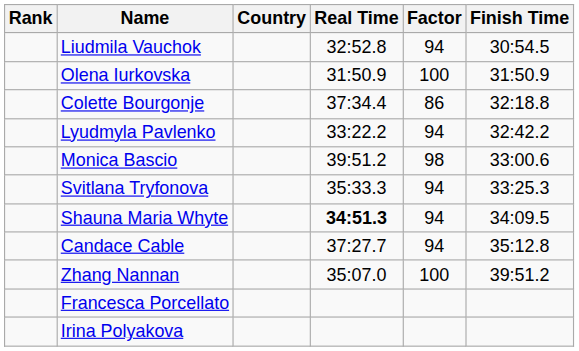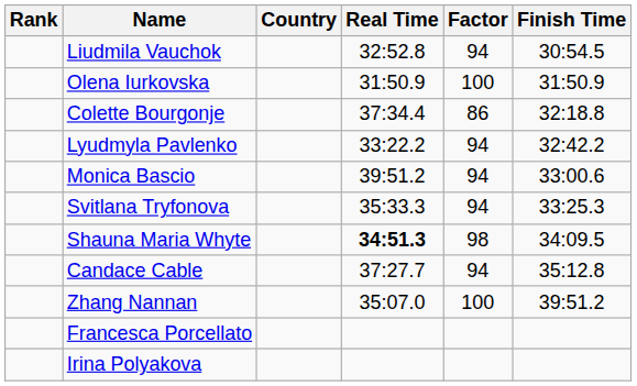 <table class="wikitable sortable" style="text-align:center">
 <tr>
 <th>Rank</th>
 <th>Name</th>
 <th>Country</th>
 <th>Real Time</th>
 <th>Factor</th>
 <th>Finish Time</th>
 </tr>
 <tr>
 <td></td>
 <td align=left><a href='#'>Liudmila Vauchok</a></td>
 <td align=left></td>
 <td>32:52.8</td>
 <td>94</td>
 <td>30:54.5</td>
 </tr>
 <tr>
 <td></td>
 <td align=left><a href='#'>Olena Iurkovska</a></td>
 <td align=left></td>
 <td>31:50.9</td>
 <td>100</td>
 <td>31:50.9</td>
 </tr>
 <tr>
 <td></td>
 <td align=left><a href='#'>Colette Bourgonje</a></td>
 <td align=left></td>
 <td>37:34.4</td>
 <td>86</td>
 <td>32:18.8</td>
 </tr>
 <tr>
 <td></td>
 <td align=left><a href='#'>Lyudmyla Pavlenko</a></td>
 <td align=left></td>
 <td>33:22.2</td>
 <td>94</td>
 <td>32:42.2</td>
 </tr>
 <tr>
 <td></td>
 <td align=left><a href='#'>Monica Bascio</a></td>
 <td align=left></td>
 <td>39:51.2</td>
-<td>98</td>
+<td>94</td>
 <td>33:00.6</td>
 </tr>
 <tr>
 <td></td>
 <td align=left><a href='#'>Svitlana Tryfonova</a></td>
 <td align=left></td>
 <td>35:33.3</td>
 <td>94</td>
 <td>33:25.3</td>
 </tr>
 <tr>
 <td></td>
 <td align=left><a href='#'>Shauna Maria Whyte</a></td>
 <td align=left></td>
 <td><strong>34:51.3</strong></td>
-<td>94</td>
+<td>98</td>
 <td>34:09.5</td>
 </tr>
 <tr>
 <td></td>
 <td align=left><a href='#'>Candace Cable</a></td>
 <td align=left></td>
 <td>37:27.7</td>
 <td>94</td>
 <td>35:12.8</td>
 </tr>
 <tr>
 <td></td>
 <td align=left><a href='#'>Zhang Nannan</a></td>
 <td align=left></td>
 <td>35:07.0</td>
 <td>100</td>
 <td>39:51.2</td>
 </tr>
 <tr>
 <td></td>
 <td align=left><a href='#'>Francesca Porcellato</a></td>
 <td align=left></td>
 <td></td>
 <td></td>
 <td></td>
 </tr>
 <tr>
 <td></td>
 <td align=left><a href='#'>Irina Polyakova</a></td>
 <td align=left></td>
 <td></td>
 <td></td>
 <td></td>
 </tr>
 </table>
